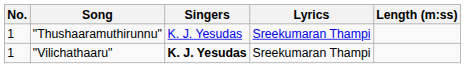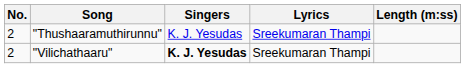 <table class="wikitable" style="font-size:95%;">
 <tr>
 <th>No.</th>
 <th>Song</th>
 <th>Singers</th>
 <th>Lyrics</th>
 <th>Length (m:ss)</th>
 </tr>
 <tr>
-<td>1</td>
+<td>2</td>
 <td>"Thushaaramuthirunnu"</td>
 <td><a href='#'>K. J. Yesudas</a></td>
 <td><a href='#'>Sreekumaran Thampi</a></td>
 <td></td>
 </tr>
 <tr>
-<td>1</td>
+<td>2</td>
 <td>"Vilichathaaru"</td>
 <td><strong>K. J. Yesudas</strong></td>
 <td>Sreekumaran Thampi</td>
 <td></td>
 </tr>
 </table>
